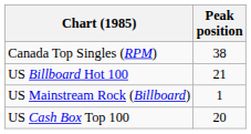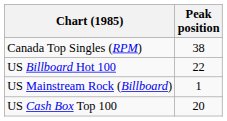 <table class="wikitable sortable">
 <tr>
 <th>Chart (1985)</th>
 <th>Peak<br>position</th>
 </tr>
 <tr>
 <td>Canada Top Singles (<em><a href='#'>RPM</a></em>)</td>
 <td style="text-align:center;">38</td>
 </tr>
 <tr>
 <td>US <a href='#'><em>Billboard</em> Hot 100</a></td>
-<td style="text-align:center;">21</td>
+<td style="text-align:center;">22</td>
 </tr>
 <tr>
 <td>US <a href='#'>Mainstream Rock</a> (<em><a href='#'>Billboard</a></em>)</td>
 <td style="text-align:center;">1</td>
 </tr>
 <tr>
 <td>US <a href='#'><em>Cash Box</em></a> Top 100</td>
 <td align="center">20</td>
 </tr>
 </table>
